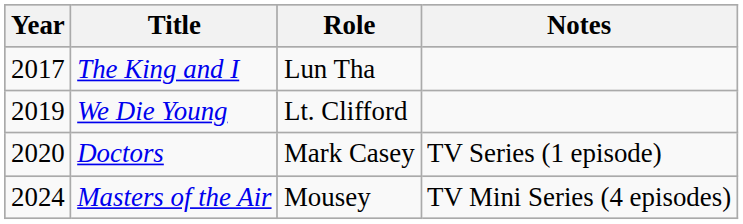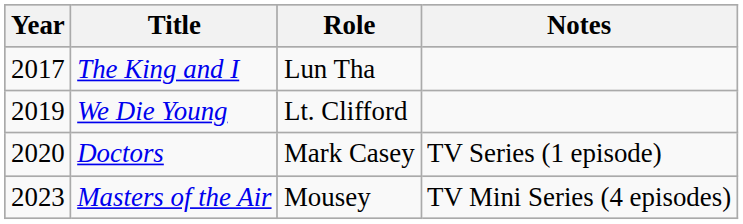 <table class="wikitable">
 <tr>
 <th>Year</th>
 <th>Title</th>
 <th>Role</th>
 <th>Notes</th>
 </tr>
 <tr>
 <td>2017</td>
 <td><em><a href='#'>The King and I</a></em></td>
 <td>Lun Tha</td>
 <td></td>
 </tr>
 <tr>
 <td>2019</td>
 <td><em><a href='#'>We Die Young</a></em></td>
 <td>Lt. Clifford</td>
 <td></td>
 </tr>
 <tr>
 <td>2020</td>
 <td><em><a href='#'>Doctors</a></em></td>
 <td>Mark Casey</td>
 <td>TV Series (1 episode)</td>
 </tr>
 <tr>
-<td>2024</td>
+<td>2023</td>
 <td><em><a href='#'>Masters of the Air</a></em></td>
 <td>Mousey</td>
 <td>TV Mini Series (4 episodes)</td>
 </tr>
 </table>
